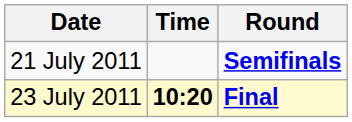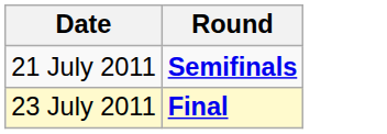 <table class="wikitable">
 <tr>
 <th>Date</th>
-<th>Time</th>
 <th>Round</th>
 </tr>
 <tr>
 <td>21 July 2011</td>
-<td></td>
 <td><strong><a href='#'>Semifinals</a></strong></td>
 </tr>
 <tr style=background:lemonchiffon>
 <td>23 July 2011</td>
-<td><strong>10:20</strong></td>
 <td><strong><a href='#'>Final</a></strong></td>
 </tr>
 </table>
